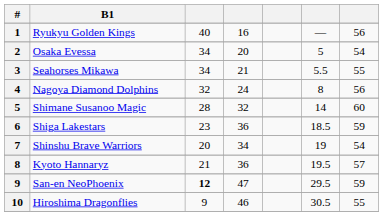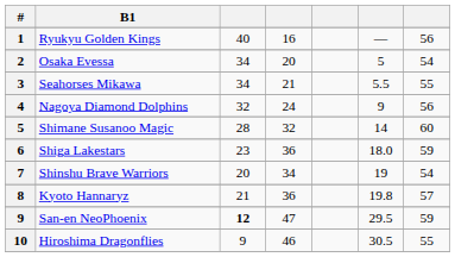 <table class="wikitable" width="500" style="font-size:95%; text-align:center">
 <tr>
 <th width="5%">#</th>
 <th width="30%">B1</th>
 <th width="7.5%"></th>
 <th width="7.5%"></th>
 <th width="7.5%"></th>
 <th width="7.5%"></th>
 <th width="7.5%"></th>
 </tr>
 <tr>
 </tr>
 <tr>
 <th>1</th>
 <td style="text-align:left;"><a href='#'>Ryukyu Golden Kings</a></td>
 <td>40</td>
 <td>16</td>
 <td></td>
 <td>—</td>
 <td>56</td>
 </tr>
 <tr>
 </tr>
 <tr>
 <th>2</th>
 <td style="text-align:left;"><a href='#'>Osaka Evessa</a></td>
 <td>34</td>
 <td>20</td>
 <td></td>
 <td>5</td>
 <td>54</td>
 </tr>
 <tr>
 </tr>
 <tr>
 <th>3</th>
 <td style="text-align:left;"><a href='#'>Seahorses Mikawa</a></td>
 <td>34</td>
 <td>21</td>
 <td></td>
 <td>5.5</td>
 <td>55</td>
 </tr>
 <tr>
 </tr>
 <tr>
 <th>4</th>
 <td style="text-align:left;"><a href='#'>Nagoya Diamond Dolphins</a></td>
 <td>32</td>
 <td>24</td>
 <td></td>
-<td>8</td>
+<td>9</td>
 <td>56</td>
 </tr>
 <tr>
 </tr>
 <tr>
 <th>5</th>
 <td style="text-align:left;"><a href='#'>Shimane Susanoo Magic</a></td>
 <td>28</td>
 <td>32</td>
 <td></td>
 <td>14</td>
 <td>60</td>
 </tr>
 <tr>
 </tr>
 <tr>
 <th>6</th>
 <td style="text-align:left;"><a href='#'>Shiga Lakestars</a></td>
 <td>23</td>
 <td>36</td>
 <td></td>
-<td>18.5</td>
+<td>18.0</td>
 <td>59</td>
 </tr>
 <tr>
 </tr>
 <tr>
 <th>7</th>
 <td style="text-align:left;"><a href='#'>Shinshu Brave Warriors</a></td>
 <td>20</td>
 <td>34</td>
 <td></td>
 <td>19</td>
 <td>54</td>
 </tr>
 <tr>
 </tr>
 <tr>
 <th>8</th>
 <td style="text-align:left;"><a href='#'>Kyoto Hannaryz</a></td>
 <td>21</td>
 <td>36</td>
 <td></td>
-<td>19.5</td>
+<td>19.8</td>
 <td>57</td>
 </tr>
 <tr>
 </tr>
 <tr>
 <th>9</th>
 <td style="text-align:left;"><a href='#'>San-en NeoPhoenix</a></td>
 <td><strong>12</strong></td>
 <td>47</td>
 <td></td>
 <td>29.5</td>
 <td>59</td>
 </tr>
 <tr>
 </tr>
 <tr>
 <th>10</th>
 <td style="text-align:left;"><a href='#'>Hiroshima Dragonflies</a></td>
 <td>9</td>
 <td>46</td>
 <td></td>
 <td>30.5</td>
 <td>55</td>
 </tr>
 <tr>
 </tr>
 </table>
